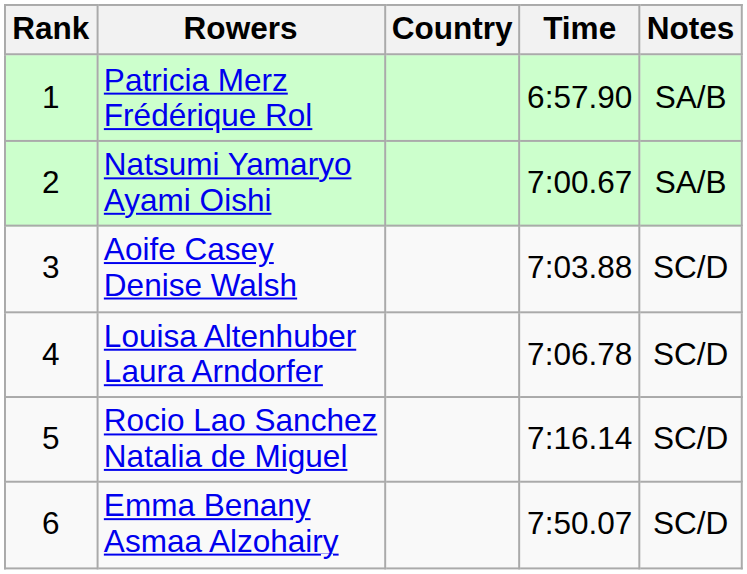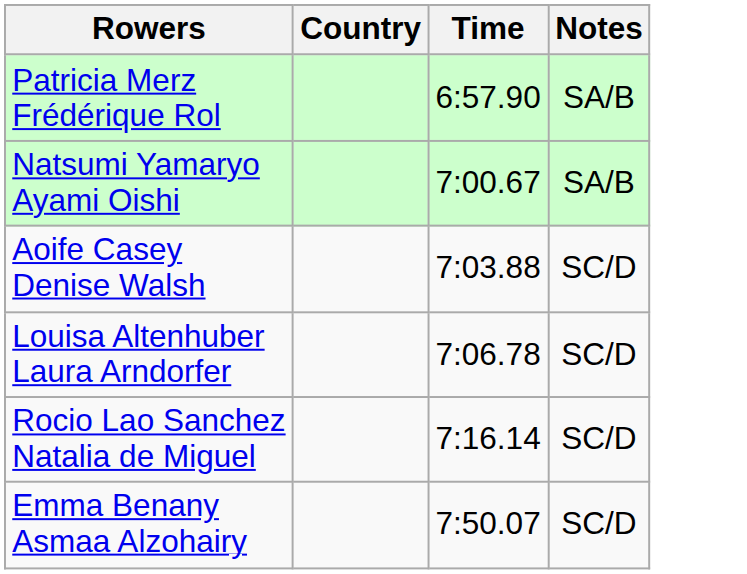 <table class="wikitable" style="text-align:center">
 <tr>
-<th>Rank</th>
 <th>Rowers</th>
 <th>Country</th>
 <th>Time</th>
 <th>Notes</th>
 </tr>
 <tr bgcolor=ccffcc>
-<td>1</td>
 <td align="left"><a href='#'>Patricia Merz</a><br><a href='#'>Frédérique Rol</a></td>
 <td align="left"></td>
 <td>6:57.90</td>
 <td>SA/B</td>
 </tr>
 <tr bgcolor=ccffcc>
-<td>2</td>
 <td align="left"><a href='#'>Natsumi Yamaryo</a><br><a href='#'>Ayami Oishi</a></td>
 <td align="left"></td>
 <td>7:00.67</td>
 <td>SA/B</td>
 </tr>
 <tr>
-<td>3</td>
 <td align="left"><a href='#'>Aoife Casey</a><br><a href='#'>Denise Walsh</a></td>
 <td align="left"></td>
 <td>7:03.88</td>
 <td>SC/D</td>
 </tr>
 <tr>
-<td>4</td>
 <td align="left"><a href='#'>Louisa Altenhuber</a><br><a href='#'>Laura Arndorfer</a></td>
 <td align="left"></td>
 <td>7:06.78</td>
 <td>SC/D</td>
 </tr>
 <tr>
-<td>5</td>
 <td align="left"><a href='#'>Rocio Lao Sanchez</a><br><a href='#'>Natalia de Miguel</a></td>
 <td align="left"></td>
 <td>7:16.14</td>
 <td>SC/D</td>
 </tr>
 <tr>
-<td>6</td>
 <td align="left"><a href='#'>Emma Benany</a><br><a href='#'>Asmaa Alzohairy</a></td>
 <td align="left"></td>
 <td>7:50.07</td>
 <td>SC/D</td>
 </tr>
 </table>
